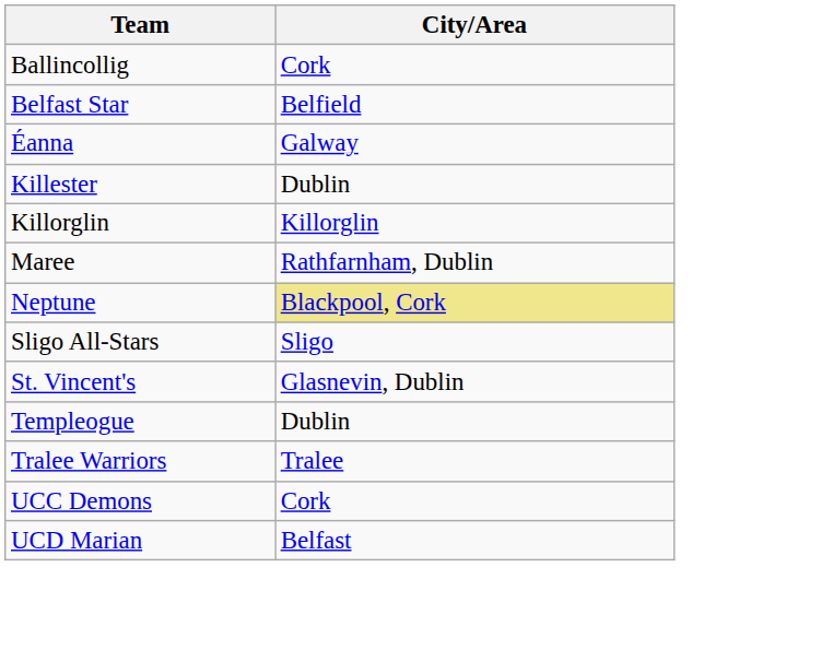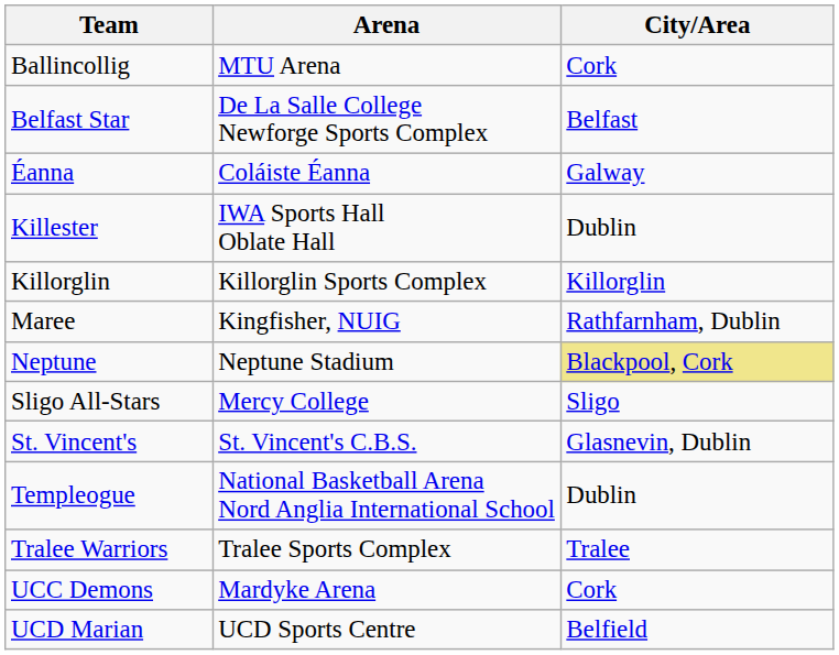 <table class="wikitable">
 <tr>
 <th width=25%>Team</th>
+<th width=42%>Arena</th>
 <th width=37%>City/Area</th>
 </tr>
 <tr>
 <td>Ballincollig</td>
+<td><a href='#'>MTU</a> Arena</td>
 <td><a href='#'>Cork</a></td>
 </tr>
 <tr>
 <td><a href='#'>Belfast Star</a></td>
-<td><a href='#'>Belfield</a></td>
+<td><a href='#'>De La Salle College</a><br>Newforge Sports Complex</td>
+<td><a href='#'>Belfast</a></td>
 </tr>
 <tr>
 <td><a href='#'>Éanna</a></td>
+<td><a href='#'>Coláiste Éanna</a></td>
 <td><a href='#'>Galway</a></td>
 </tr>
 <tr>
 <td><a href='#'>Killester</a></td>
+<td><a href='#'>IWA</a> Sports Hall<br>Oblate Hall</td>
 <td>Dublin</td>
 </tr>
 <tr>
 <td>Killorglin</td>
+<td>Killorglin Sports Complex</td>
 <td><a href='#'>Killorglin</a></td>
 </tr>
 <tr>
 <td>Maree</td>
+<td>Kingfisher, <a href='#'>NUIG</a></td>
 <td><a href='#'>Rathfarnham</a>, Dublin</td>
 </tr>
 <tr>
 <td><a href='#'>Neptune</a></td>
+<td>Neptune Stadium</td>
 <td style="background: khaki;"><a href='#'>Blackpool</a>, <a href='#'>Cork</a></td>
 </tr>
 <tr>
 <td>Sligo All-Stars</td>
+<td><a href='#'>Mercy College</a></td>
 <td><a href='#'>Sligo</a></td>
 </tr>
 <tr>
 <td><a href='#'>St. Vincent's</a></td>
+<td><a href='#'>St. Vincent's C.B.S.</a></td>
 <td><a href='#'>Glasnevin</a>, Dublin</td>
 </tr>
 <tr>
 <td><a href='#'>Templeogue</a></td>
+<td><a href='#'>National Basketball Arena</a><br><a href='#'>Nord Anglia International School</a></td>
 <td>Dublin</td>
 </tr>
 <tr>
 <td><a href='#'>Tralee Warriors</a></td>
+<td>Tralee Sports Complex</td>
 <td><a href='#'>Tralee</a></td>
 </tr>
 <tr>
 <td><a href='#'>UCC Demons</a></td>
+<td><a href='#'>Mardyke Arena</a></td>
 <td><a href='#'>Cork</a></td>
 </tr>
 <tr>
 <td><a href='#'>UCD Marian</a></td>
-<td><a href='#'>Belfast</a></td>
+<td>UCD Sports Centre</td>
+<td><a href='#'>Belfield</a></td>
 </tr>
 </table>
